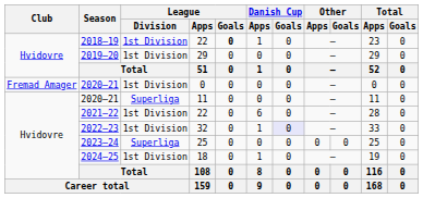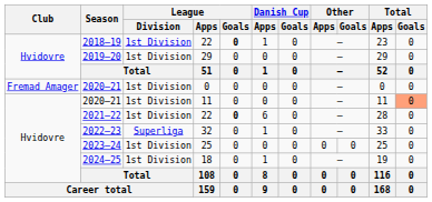 <table class="wikitable" style="text-align:center">
 <tr>
 <th rowspan="2">Club</th>
 <th rowspan="2">Season</th>
 <th colspan="3">League</th>
 <th colspan="2"><a href='#'>Danish Cup</a></th>
 <th colspan="2">Other</th>
 <th colspan="2">Total</th>
 </tr>
 <tr>
 <th>Division</th>
 <th>Apps</th>
 <th>Goals</th>
 <th>Apps</th>
 <th>Goals</th>
 <th>Apps</th>
 <th>Goals</th>
 <th>Apps</th>
 <th>Goals</th>
 </tr>
 <tr>
 <td rowspan="3"><a href='#'>Hvidovre</a></td>
 <td><a href='#'>2018–19</a></td>
 <td><a href='#'>1st Division</a></td>
 <td>22</td>
 <td><strong>0</strong></td>
 <td>1</td>
 <td>0</td>
 <td colspan="2">—</td>
 <td>23</td>
 <td>0</td>
 </tr>
 <tr>
 <td><a href='#'>2019–20</a></td>
 <td>1st Division</td>
 <td>29</td>
 <td>0</td>
 <td>0</td>
 <td>0</td>
 <td colspan="2">—</td>
 <td>29</td>
 <td>0</td>
 </tr>
 <tr>
 <th colspan="2">Total</th>
 <th>51</th>
 <th>0</th>
 <th>1</th>
 <th>0</th>
 <th colspan="2">—</th>
 <th>52</th>
 <th>0</th>
 </tr>
 <tr>
 <td><a href='#'>Fremad Amager</a></td>
 <td><a href='#'>2020–21</a></td>
 <td>1st Division</td>
 <td>0</td>
 <td>0</td>
 <td>0</td>
 <td>0</td>
 <td colspan="2">—</td>
 <td>0</td>
 <td>0</td>
 </tr>
 <tr>
 <td rowspan="6">Hvidovre</td>
 <td>2020–21</td>
-<td><a href='#'>Superliga</a></td>
+<td>1st Division</td>
 <td>11</td>
 <td>0</td>
 <td>0</td>
 <td>0</td>
 <td colspan="2">—</td>
 <td>11</td>
-<td>0</td>
+<td style="background: lightsalmon;">0</td>
 </tr>
 <tr>
 <td><a href='#'>2021–22</a></td>
 <td>1st Division</td>
 <td>22</td>
-<td>0</td>
+<td><strong>0</strong></td>
 <td>6</td>
 <td>0</td>
 <td colspan="2">—</td>
 <td>28</td>
 <td>0</td>
 </tr>
 <tr>
 <td><a href='#'>2022–23</a></td>
-<td>1st Division</td>
+<td><a href='#'>Superliga</a></td>
 <td>32</td>
 <td>0</td>
 <td>1</td>
-<td style="background: lavender;">0</td>
+<td>0</td>
 <td colspan="2">—</td>
 <td>33</td>
 <td>0</td>
 </tr>
 <tr>
 <td><a href='#'>2023–24</a></td>
-<td><a href='#'>Superliga</a></td>
+<td>1st Division</td>
 <td>25</td>
 <td>0</td>
 <td>0</td>
 <td>0</td>
 <td>0</td>
 <td>0</td>
 <td>25</td>
 <td>0</td>
 </tr>
 <tr>
 <td><a href='#'>2024–25</a></td>
 <td>1st Division</td>
 <td>18</td>
 <td>0</td>
 <td>1</td>
 <td>0</td>
 <td colspan="2">—</td>
 <td>19</td>
 <td>0</td>
 </tr>
 <tr>
 <th colspan="2">Total</th>
 <th>108</th>
 <th>0</th>
 <th>8</th>
 <th>0</th>
 <th>0</th>
 <th>0</th>
 <th>116</th>
 <th>0</th>
 </tr>
 <tr>
 <th colspan="3">Career total</th>
 <th>159</th>
 <th>0</th>
 <th>9</th>
 <th>0</th>
 <th>0</th>
 <th>0</th>
 <th>168</th>
 <th>0</th>
 </tr>
 </table>
